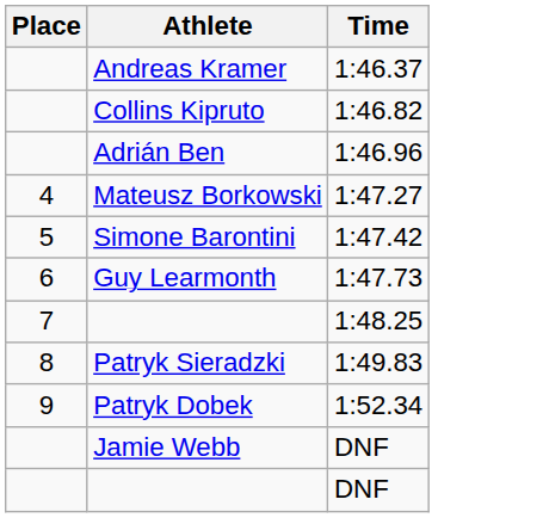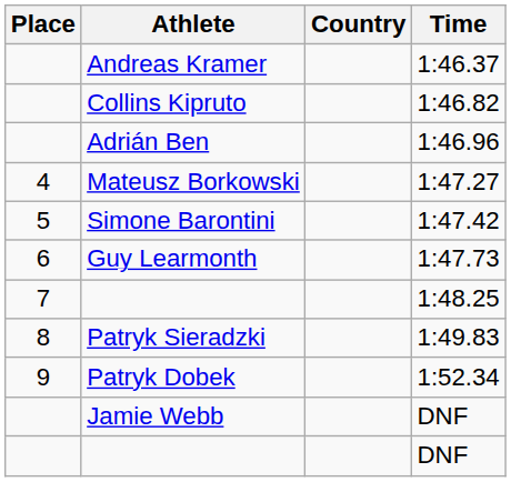 <table class="wikitable">
 <tr>
 <th>Place</th>
 <th>Athlete</th>
+<th>Country</th>
 <th>Time</th>
 </tr>
 <tr>
 <td align=center></td>
 <td><a href='#'>Andreas Kramer</a></td>
+<td></td>
 <td>1:46.37</td>
 </tr>
 <tr>
 <td align=center></td>
 <td><a href='#'>Collins Kipruto</a></td>
+<td></td>
 <td>1:46.82</td>
 </tr>
 <tr>
 <td align=center></td>
 <td><a href='#'>Adrián Ben</a></td>
+<td></td>
 <td>1:46.96</td>
 </tr>
 <tr>
 <td align=center>4</td>
 <td><a href='#'>Mateusz Borkowski</a></td>
+<td></td>
 <td>1:47.27</td>
 </tr>
 <tr>
 <td align=center>5</td>
 <td><a href='#'>Simone Barontini</a></td>
+<td></td>
 <td>1:47.42</td>
 </tr>
 <tr>
 <td align=center>6</td>
 <td><a href='#'>Guy Learmonth</a></td>
+<td></td>
 <td>1:47.73</td>
 </tr>
 <tr>
 <td align=center>7</td>
+<td></td>
 <td></td>
 <td>1:48.25</td>
 </tr>
 <tr>
 <td align=center>8</td>
 <td><a href='#'>Patryk Sieradzki</a></td>
+<td></td>
 <td>1:49.83</td>
 </tr>
 <tr>
 <td align=center>9</td>
 <td><a href='#'>Patryk Dobek</a></td>
+<td></td>
 <td>1:52.34</td>
 </tr>
 <tr>
 <td align=center></td>
 <td><a href='#'>Jamie Webb</a></td>
+<td></td>
 <td>DNF</td>
 </tr>
 <tr>
 <td align=center></td>
 <td></td>
+<td></td>
 <td>DNF</td>
 </tr>
 </table>
